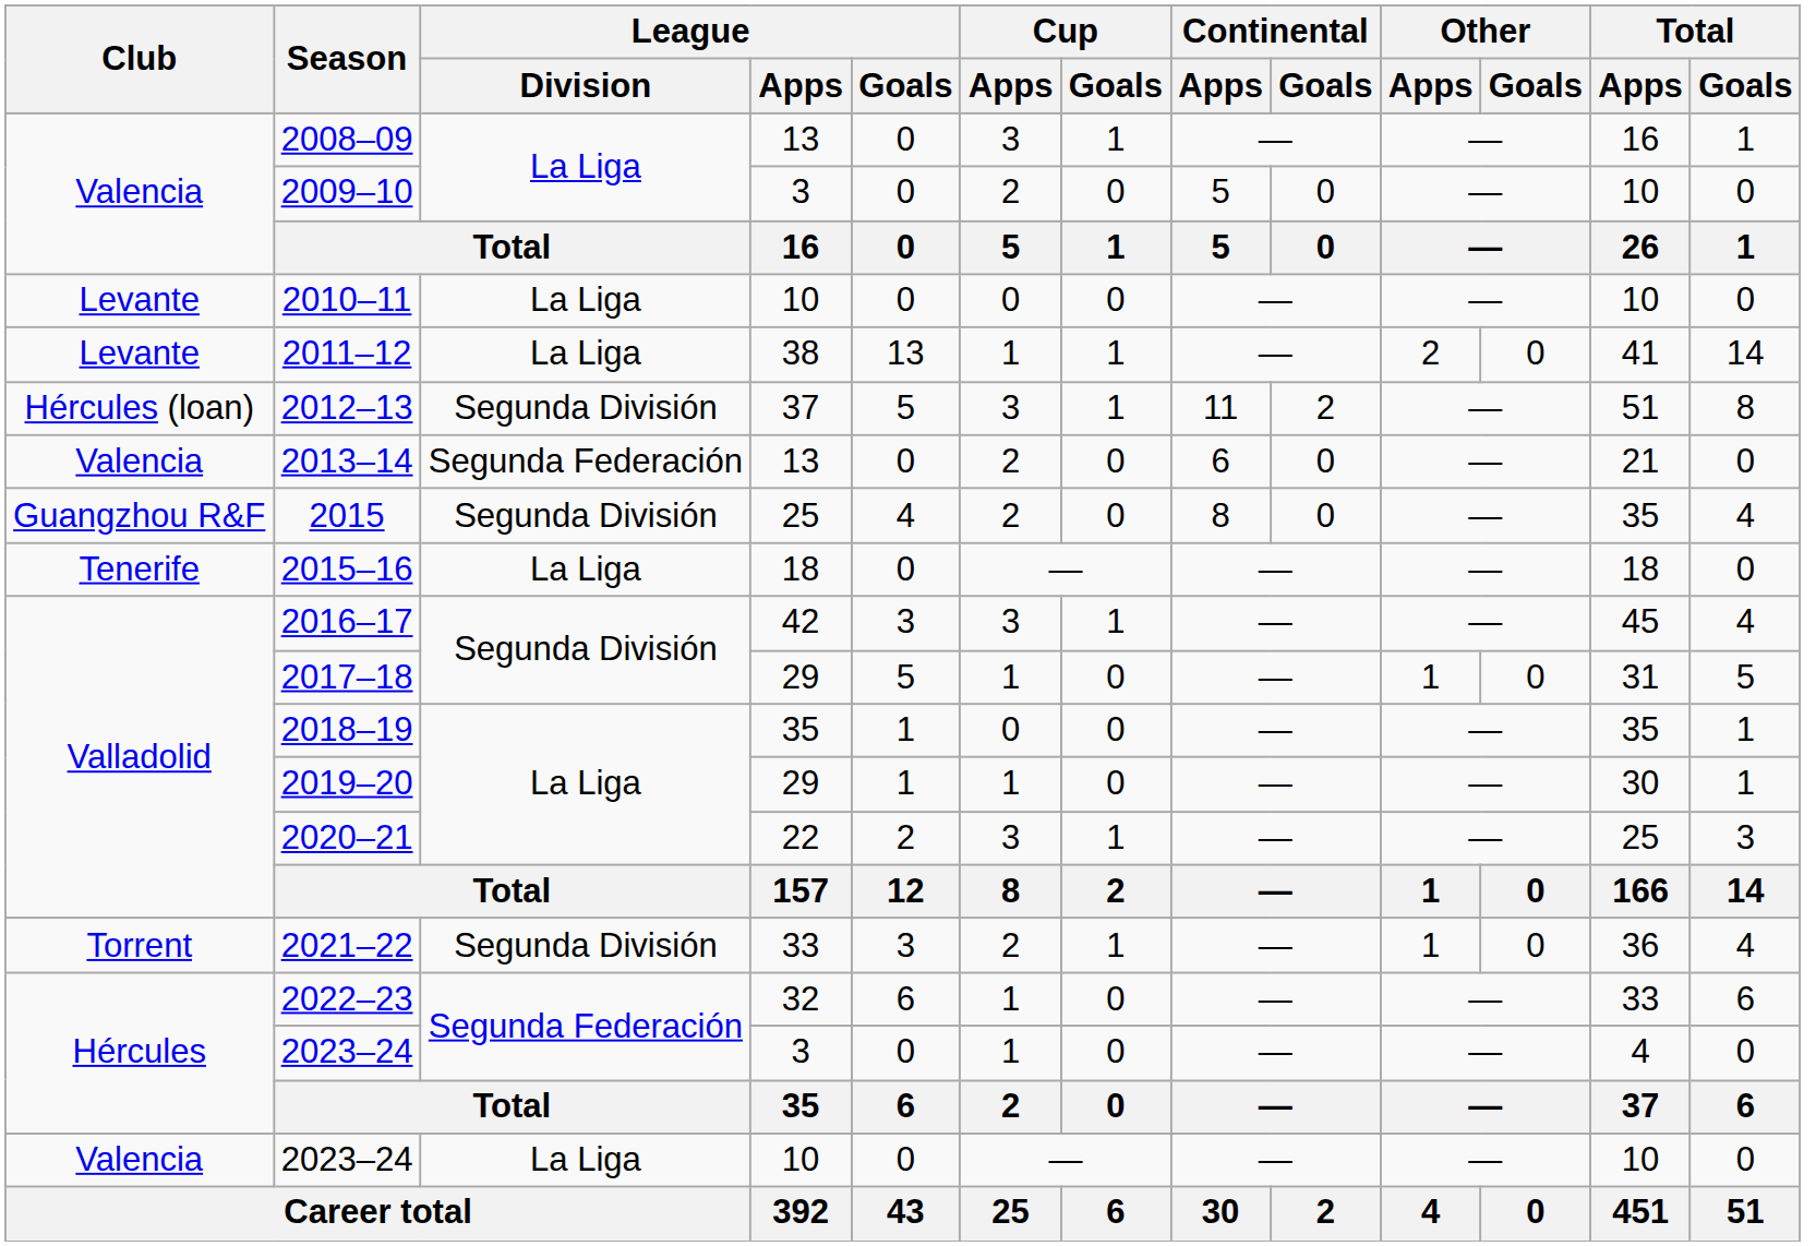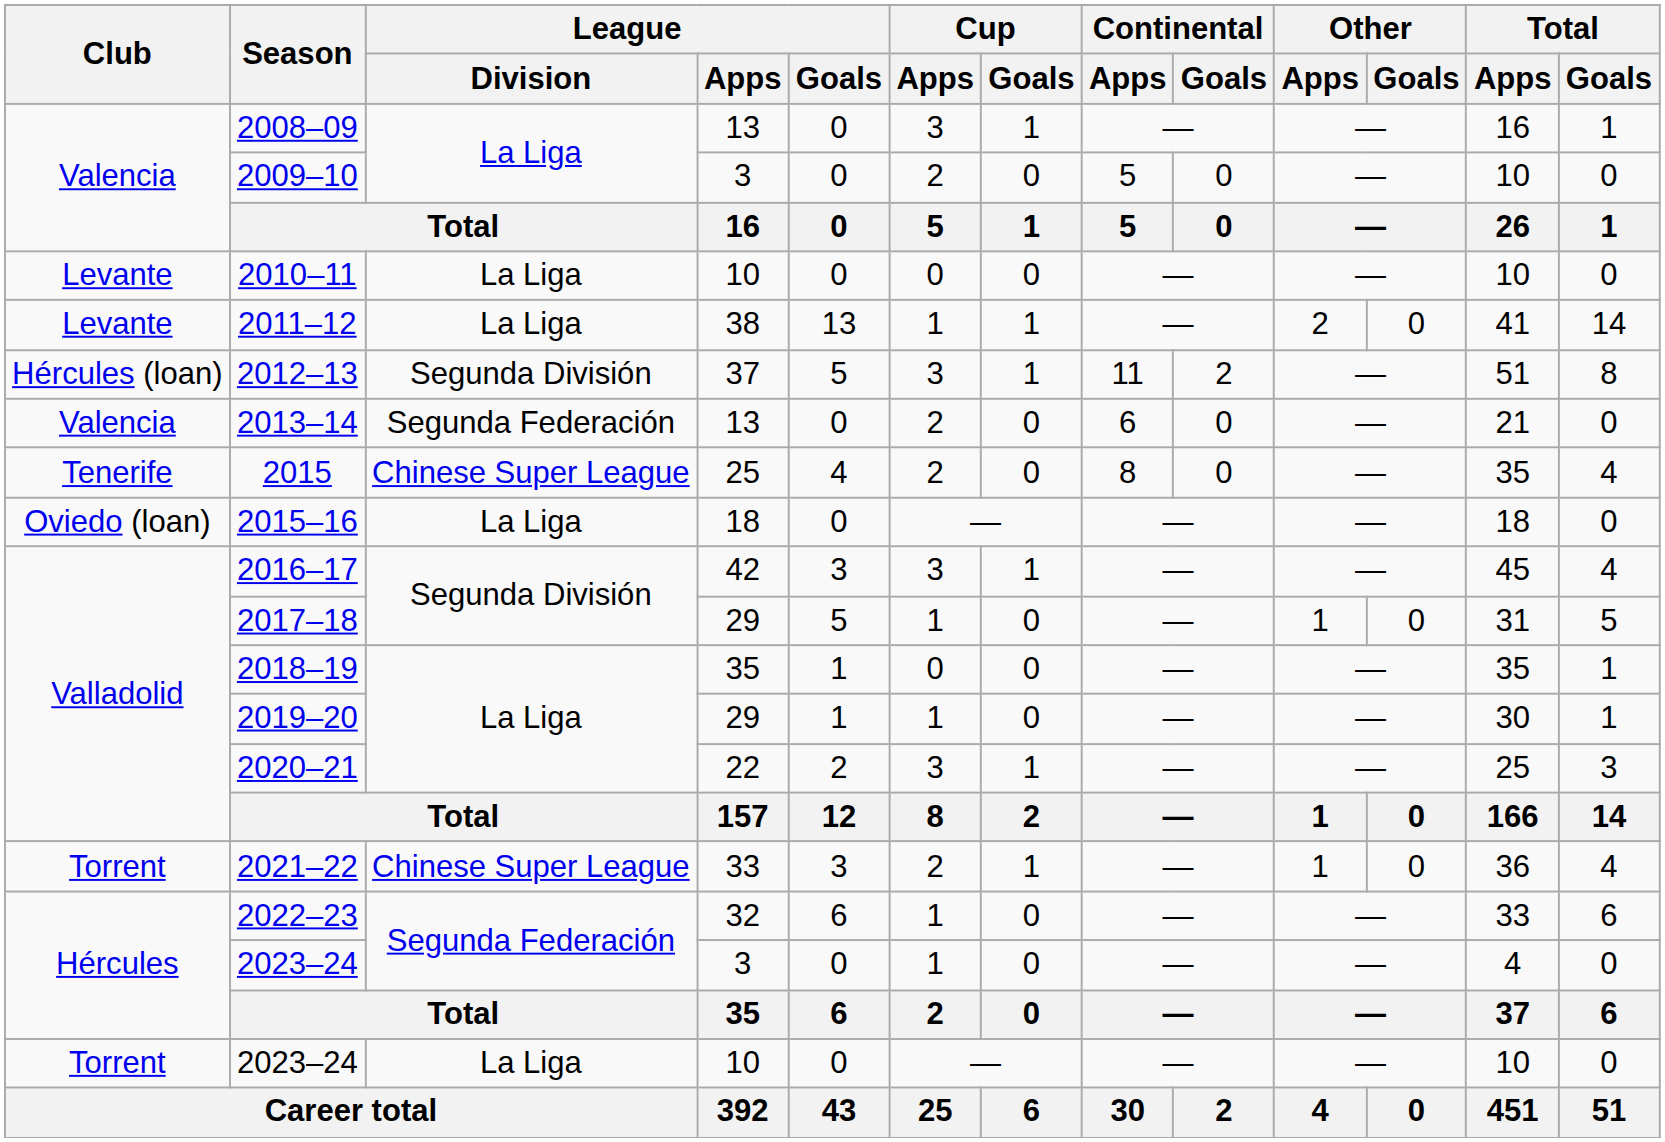 <table class="wikitable" style="text-align:center">
 <tr>
 <th rowspan="2">Club</th>
 <th rowspan="2">Season</th>
 <th colspan="3">League</th>
 <th colspan="2">Cup</th>
 <th colspan="2">Continental</th>
 <th colspan="2">Other</th>
 <th colspan="2">Total</th>
 </tr>
 <tr>
 <th>Division</th>
 <th>Apps</th>
 <th>Goals</th>
 <th>Apps</th>
 <th>Goals</th>
 <th>Apps</th>
 <th>Goals</th>
 <th>Apps</th>
 <th>Goals</th>
 <th>Apps</th>
 <th>Goals</th>
 </tr>
 <tr>
 <td rowspan="3"><a href='#'>Valencia</a></td>
 <td><a href='#'>2008–09</a></td>
 <td rowspan="2"><a href='#'>La Liga</a></td>
 <td>13</td>
 <td>0</td>
 <td>3</td>
 <td>1</td>
 <td colspan="2">—</td>
 <td colspan="2">—</td>
 <td>16</td>
 <td>1</td>
 </tr>
 <tr>
 <td><a href='#'>2009–10</a></td>
 <td>3</td>
 <td>0</td>
 <td>2</td>
 <td>0</td>
 <td>5</td>
 <td>0</td>
 <td colspan="2">—</td>
 <td>10</td>
 <td>0</td>
 </tr>
 <tr>
 <th colspan="2">Total</th>
 <th>16</th>
 <th>0</th>
 <th>5</th>
 <th>1</th>
 <th>5</th>
 <th>0</th>
 <th colspan="2">—</th>
 <th>26</th>
 <th>1</th>
 </tr>
 <tr>
 <td><a href='#'>Levante</a></td>
 <td><a href='#'>2010–11</a></td>
 <td>La Liga</td>
 <td>10</td>
 <td>0</td>
 <td>0</td>
 <td>0</td>
 <td colspan="2">—</td>
 <td colspan="2">—</td>
 <td>10</td>
 <td>0</td>
 </tr>
 <tr>
 <td><a href='#'>Levante</a></td>
 <td><a href='#'>2011–12</a></td>
 <td>La Liga</td>
 <td>38</td>
 <td>13</td>
 <td>1</td>
 <td>1</td>
 <td colspan="2">—</td>
 <td>2</td>
 <td>0</td>
 <td>41</td>
 <td>14</td>
 </tr>
 <tr>
 <td><a href='#'>Hércules</a> (loan)</td>
 <td><a href='#'>2012–13</a></td>
 <td>Segunda División</td>
 <td>37</td>
 <td>5</td>
 <td>3</td>
 <td>1</td>
 <td>11</td>
 <td>2</td>
 <td colspan="2">—</td>
 <td>51</td>
 <td>8</td>
 </tr>
 <tr>
 <td><a href='#'>Valencia</a></td>
 <td><a href='#'>2013–14</a></td>
 <td>Segunda Federación</td>
 <td>13</td>
 <td>0</td>
 <td>2</td>
 <td>0</td>
 <td>6</td>
 <td>0</td>
 <td colspan="2">—</td>
 <td>21</td>
 <td>0</td>
 </tr>
 <tr>
-<td><a href='#'>Guangzhou R&F</a></td>
+<td><a href='#'>Tenerife</a></td>
 <td><a href='#'>2015</a></td>
-<td>Segunda División</td>
+<td><a href='#'>Chinese Super League</a></td>
 <td>25</td>
 <td>4</td>
 <td>2</td>
 <td>0</td>
 <td>8</td>
 <td>0</td>
 <td colspan="2">—</td>
 <td>35</td>
 <td>4</td>
 </tr>
 <tr>
-<td><a href='#'>Tenerife</a></td>
+<td><a href='#'>Oviedo</a> (loan)</td>
 <td><a href='#'>2015–16</a></td>
 <td>La Liga</td>
 <td>18</td>
 <td>0</td>
 <td colspan="2">—</td>
 <td colspan="2">—</td>
 <td colspan="2">—</td>
 <td>18</td>
 <td>0</td>
 </tr>
 <tr>
 <td rowspan="6"><a href='#'>Valladolid</a></td>
 <td><a href='#'>2016–17</a></td>
 <td rowspan="2">Segunda División</td>
 <td>42</td>
 <td>3</td>
 <td>3</td>
 <td>1</td>
 <td colspan="2">—</td>
 <td colspan="2">—</td>
 <td>45</td>
 <td>4</td>
 </tr>
 <tr>
 <td><a href='#'>2017–18</a></td>
 <td>29</td>
 <td>5</td>
 <td>1</td>
 <td>0</td>
 <td colspan="2">—</td>
 <td>1</td>
 <td>0</td>
 <td>31</td>
 <td>5</td>
 </tr>
 <tr>
 <td><a href='#'>2018–19</a></td>
 <td rowspan="3">La Liga</td>
 <td>35</td>
 <td>1</td>
 <td>0</td>
 <td>0</td>
 <td colspan="2">—</td>
 <td colspan="2">—</td>
 <td>35</td>
 <td>1</td>
 </tr>
 <tr>
 <td><a href='#'>2019–20</a></td>
 <td>29</td>
 <td>1</td>
 <td>1</td>
 <td>0</td>
 <td colspan="2">—</td>
 <td colspan="2">—</td>
 <td>30</td>
 <td>1</td>
 </tr>
 <tr>
 <td><a href='#'>2020–21</a></td>
 <td>22</td>
 <td>2</td>
 <td>3</td>
 <td>1</td>
 <td colspan="2">—</td>
 <td colspan="2">—</td>
 <td>25</td>
 <td>3</td>
 </tr>
 <tr>
 <th colspan="2">Total</th>
 <th>157</th>
 <th>12</th>
 <th>8</th>
 <th>2</th>
 <th colspan="2">—</th>
 <th>1</th>
 <th>0</th>
 <th>166</th>
 <th>14</th>
 </tr>
 <tr>
 <td><a href='#'>Torrent</a></td>
 <td><a href='#'>2021–22</a></td>
-<td>Segunda División</td>
+<td><a href='#'>Chinese Super League</a></td>
 <td>33</td>
 <td>3</td>
 <td>2</td>
 <td>1</td>
 <td colspan="2">—</td>
 <td>1</td>
 <td>0</td>
 <td>36</td>
 <td>4</td>
 </tr>
 <tr>
 <td rowspan="3"><a href='#'>Hércules</a></td>
 <td><a href='#'>2022–23</a></td>
 <td rowspan="2"><a href='#'>Segunda Federación</a></td>
 <td>32</td>
 <td>6</td>
 <td>1</td>
 <td>0</td>
 <td colspan="2">—</td>
 <td colspan="2">—</td>
 <td>33</td>
 <td>6</td>
 </tr>
 <tr>
 <td><a href='#'>2023–24</a></td>
 <td>3</td>
 <td>0</td>
 <td>1</td>
 <td>0</td>
 <td colspan="2">—</td>
 <td colspan="2">—</td>
 <td>4</td>
 <td>0</td>
 </tr>
 <tr>
 <th colspan="2">Total</th>
 <th>35</th>
 <th>6</th>
 <th>2</th>
 <th>0</th>
 <th colspan="2">—</th>
 <th colspan="2">—</th>
 <th>37</th>
 <th>6</th>
 </tr>
 <tr>
-<td><a href='#'>Valencia</a></td>
+<td><a href='#'>Torrent</a></td>
 <td>2023–24</td>
 <td>La Liga</td>
 <td>10</td>
 <td>0</td>
 <td colspan="2">—</td>
 <td colspan="2">—</td>
 <td colspan="2">—</td>
 <td>10</td>
 <td>0</td>
 </tr>
 <tr>
 <th colspan="3">Career total</th>
 <th>392</th>
 <th>43</th>
 <th>25</th>
 <th>6</th>
 <th>30</th>
 <th>2</th>
 <th>4</th>
 <th>0</th>
 <th>451</th>
 <th>51</th>
 </tr>
 </table>
